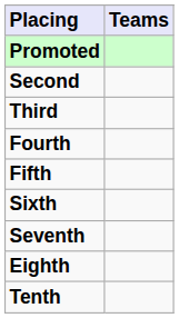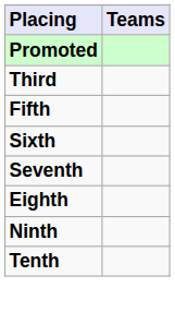 <table class=wikitable>
 <tr>
 </tr>
 <tr style="background: #E6E6FA;">
 <td><strong>Placing</strong></td>
 <td><strong>Teams</strong></td>
 </tr>
 <tr style="background: #ccffcc;">
 <td><strong>Promoted</strong></td>
 <td><strong></strong></td>
 </tr>
 <tr>
-<td><strong>Second</strong></td>
-<td></td>
-</tr>
-<tr>
 <td><strong>Third</strong></td>
-<td></td>
-</tr>
-<tr>
-<td><strong>Fourth</strong></td>
 <td></td>
 </tr>
 <tr>
 <td><strong>Fifth</strong></td>
 <td></td>
 </tr>
 <tr>
 <td><strong>Sixth</strong></td>
 <td></td>
 </tr>
 <tr>
 <td><strong>Seventh</strong></td>
 <td></td>
 </tr>
 <tr>
 <td><strong>Eighth</strong></td>
 <td></td>
 </tr>
 <tr>
+<td><strong>Ninth</strong></td>
+<td></td>
+</tr>
+<tr>
 <td><strong>Tenth</strong></td>
 <td></td>
 </tr>
 </table>
